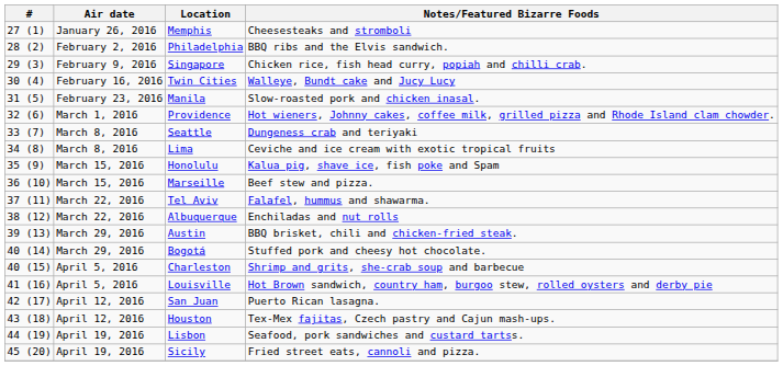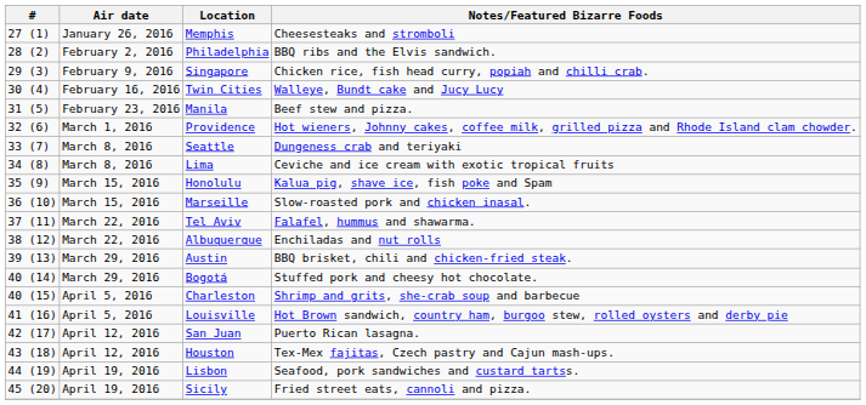 <table class="wikitable">
 <tr style="background:#EFEFEF">
 <th>#</th>
 <th>Air date</th>
 <th>Location</th>
 <th>Notes/Featured Bizarre Foods</th>
 </tr>
 <tr>
 <td>27 (1)</td>
 <td>January 26, 2016</td>
 <td><a href='#'>Memphis</a></td>
 <td>Cheesesteaks and <a href='#'>stromboli</a></td>
 </tr>
 <tr>
 <td>28 (2)</td>
 <td>February 2, 2016</td>
 <td><a href='#'>Philadelphia</a></td>
 <td>BBQ ribs and the Elvis sandwich.</td>
 </tr>
 <tr>
 <td>29 (3)</td>
 <td>February 9, 2016</td>
 <td><a href='#'>Singapore</a></td>
 <td>Chicken rice, fish head curry, <a href='#'>popiah</a> and <a href='#'>chilli crab</a>.</td>
 </tr>
 <tr>
 <td>30 (4)</td>
 <td>February 16, 2016</td>
 <td><a href='#'>Twin Cities</a></td>
 <td><a href='#'>Walleye</a>, <a href='#'>Bundt cake</a> and <a href='#'>Jucy Lucy</a></td>
 </tr>
 <tr>
 <td>31 (5)</td>
 <td>February 23, 2016</td>
 <td><a href='#'>Manila</a></td>
-<td>Slow-roasted pork and <a href='#'>chicken inasal</a>.</td>
+<td>Beef stew and pizza.</td>
 </tr>
 <tr>
 <td>32 (6)</td>
 <td>March 1, 2016</td>
 <td><a href='#'>Providence</a></td>
 <td><a href='#'>Hot wieners</a>, <a href='#'>Johnny cakes</a>, <a href='#'>coffee milk</a>, <a href='#'>grilled pizza</a> and <a href='#'>Rhode Island clam chowder</a>.</td>
 </tr>
 <tr>
 <td>33 (7)</td>
 <td>March 8, 2016</td>
 <td><a href='#'>Seattle</a></td>
 <td><a href='#'>Dungeness crab</a> and teriyaki</td>
 </tr>
 <tr>
 <td>34 (8)</td>
 <td>March 8, 2016</td>
 <td><a href='#'>Lima</a></td>
 <td>Ceviche and ice cream with exotic tropical fruits</td>
 </tr>
 <tr>
 <td>35 (9)</td>
 <td>March 15, 2016</td>
 <td><a href='#'>Honolulu</a></td>
 <td><a href='#'>Kalua pig</a>, <a href='#'>shave ice</a>, fish <a href='#'>poke</a> and Spam</td>
 </tr>
 <tr>
 <td>36 (10)</td>
 <td>March 15, 2016</td>
 <td><a href='#'>Marseille</a></td>
-<td>Beef stew and pizza.</td>
+<td>Slow-roasted pork and <a href='#'>chicken inasal</a>.</td>
 </tr>
 <tr>
 <td>37 (11)</td>
 <td>March 22, 2016</td>
 <td><a href='#'>Tel Aviv</a></td>
 <td><a href='#'>Falafel</a>, <a href='#'>hummus</a> and shawarma.</td>
 </tr>
 <tr>
 <td>38 (12)</td>
 <td>March 22, 2016</td>
 <td><a href='#'>Albuquerque</a></td>
 <td>Enchiladas and <a href='#'>nut rolls</a></td>
 </tr>
 <tr>
 <td>39 (13)</td>
 <td>March 29, 2016</td>
 <td><a href='#'>Austin</a></td>
 <td>BBQ brisket, chili and <a href='#'>chicken-fried steak</a>.</td>
 </tr>
 <tr>
 <td>40 (14)</td>
 <td>March 29, 2016</td>
 <td><a href='#'>Bogotá</a></td>
 <td>Stuffed pork and cheesy hot chocolate.</td>
 </tr>
 <tr>
 <td>40 (15)</td>
 <td>April 5, 2016</td>
 <td><a href='#'>Charleston</a></td>
 <td><a href='#'>Shrimp and grits</a>, <a href='#'>she-crab soup</a> and barbecue</td>
 </tr>
 <tr>
 <td>41 (16)</td>
 <td>April 5, 2016</td>
 <td><a href='#'>Louisville</a></td>
 <td><a href='#'>Hot Brown</a> sandwich, <a href='#'>country ham</a>, <a href='#'>burgoo</a> stew, <a href='#'>rolled oysters</a> and <a href='#'>derby pie</a></td>
 </tr>
 <tr>
 <td>42 (17)</td>
 <td>April 12, 2016</td>
 <td><a href='#'>San Juan</a></td>
 <td>Puerto Rican lasagna.</td>
 </tr>
 <tr>
 <td>43 (18)</td>
 <td>April 12, 2016</td>
 <td><a href='#'>Houston</a></td>
 <td>Tex-Mex <a href='#'>fajitas</a>, Czech pastry and Cajun mash-ups.</td>
 </tr>
 <tr>
 <td>44 (19)</td>
 <td>April 19, 2016</td>
 <td><a href='#'>Lisbon</a></td>
 <td>Seafood, pork sandwiches and <a href='#'>custard tarts</a>s.</td>
 </tr>
 <tr>
 <td>45 (20)</td>
 <td>April 19, 2016</td>
 <td><a href='#'>Sicily</a></td>
 <td>Fried street eats, <a href='#'>cannoli</a> and pizza.</td>
 </tr>
 <tr>
 </tr>
 </table>
